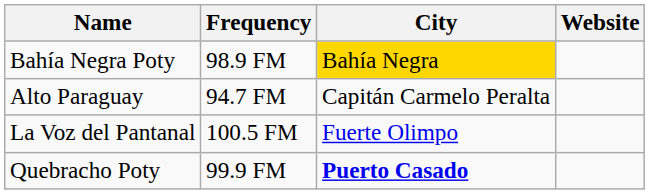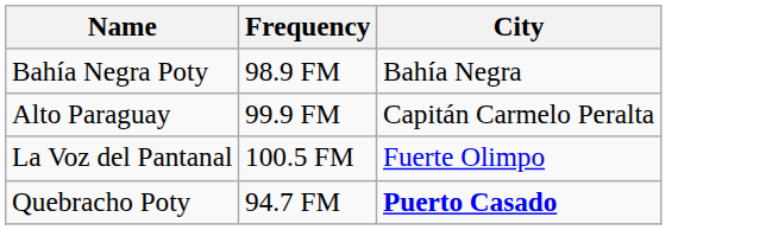 <table class="wikitable sortable">
 <tr>
 <th>Name</th>
 <th>Frequency</th>
 <th>City</th>
-<th>Website</th>
 </tr>
 <tr>
 <td>Bahía Negra Poty</td>
 <td>98.9 FM</td>
-<td style="background: gold;">Bahía Negra</td>
-<td></td>
+<td>Bahía Negra</td>
 </tr>
 <tr>
 <td>Alto Paraguay</td>
-<td>94.7 FM</td>
+<td>99.9 FM</td>
 <td>Capitán Carmelo Peralta</td>
-<td></td>
 </tr>
 <tr>
 <td>La Voz del Pantanal</td>
 <td>100.5 FM</td>
 <td><a href='#'>Fuerte Olimpo</a></td>
-<td></td>
 </tr>
 <tr>
 <td>Quebracho Poty</td>
-<td>99.9 FM</td>
+<td>94.7 FM</td>
 <td><strong><a href='#'>Puerto Casado</a></strong></td>
-<td></td>
 </tr>
 </table>
